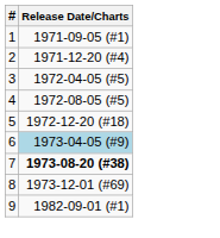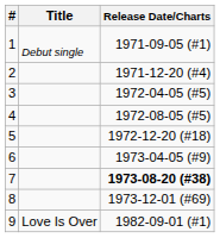 <table class="wikitable">
 <tr>
 <th>#</th>
+<th>Title</th>
 <th><small>Release Date/Charts</small></th>
 </tr>
 <tr>
 <td>1</td>
+<td align="left"><br><small><em>Debut single</em></small></td>
 <td align="right">1971-09-05 (#1)</td>
 </tr>
 <tr>
 <td>2</td>
+<td align="left"></td>
 <td align="right">1971-12-20 (#4)</td>
 </tr>
 <tr>
 <td>3</td>
+<td align="left"></td>
 <td align="right">1972-04-05 (#5)</td>
 </tr>
 <tr>
 <td>4</td>
+<td align="left"></td>
 <td align="right">1972-08-05 (#5)</td>
 </tr>
 <tr>
 <td>5</td>
+<td align="left"></td>
 <td align="right">1972-12-20 (#18)</td>
 </tr>
 <tr>
 <td>6</td>
-<td align="right" style="background: lightblue;">1973-04-05 (#9)</td>
+<td align="left"></td>
+<td align="right">1973-04-05 (#9)</td>
 </tr>
 <tr>
 <td>7</td>
+<td align="left"></td>
 <td align="right"><strong>1973-08-20 (#38)</strong></td>
 </tr>
 <tr>
 <td>8</td>
+<td align="left"></td>
 <td align="right">1973-12-01 (#69)</td>
 </tr>
 <tr>
 <td>9</td>
+<td align="left">Love Is Over</td>
 <td align="right">1982-09-01 (#1)</td>
 </tr>
 </table>
